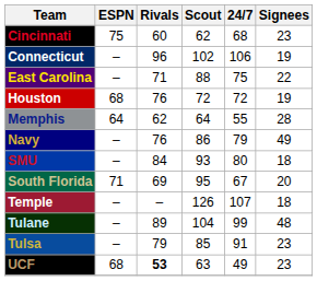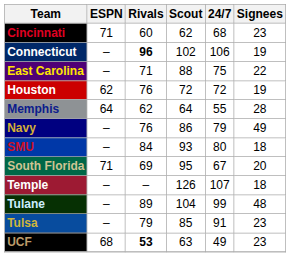 <table class="wikitable sortable">
 <tr>
 <th>Team</th>
 <th>ESPN</th>
 <th>Rivals</th>
 <th>Scout</th>
 <th>24/7</th>
 <th>Signees</th>
 </tr>
 <tr>
 <td style="background:#000000; color:#e00122;"><strong>Cincinnati</strong></td>
-<td style="text-align:center; background:white">75</td>
+<td style="text-align:center; background:white">71</td>
 <td style="text-align:center; background:white">60</td>
 <td style="text-align:center; background:white">62</td>
 <td style="text-align:center; background:white">68</td>
 <td style="text-align:center; background:white">23</td>
 </tr>
 <tr>
 <td style="background:#002868; color:white;"><strong>Connecticut</strong></td>
 <td style="text-align:center; background:white" data-sort-value=76>–</td>
-<td style="text-align:center; background:white">96</td>
+<td style="text-align:center; background:white"><strong>96</strong></td>
 <td style="text-align:center; background:white">102</td>
 <td style="text-align:center; background:white">106</td>
 <td style="text-align:center; background:white">19</td>
 </tr>
 <tr>
 <td style="background:#4F0076; color:#FFE600;"><strong>East Carolina</strong></td>
 <td style="text-align:center; background:white" data-sort-value=76>–</td>
 <td style="text-align:center; background:white">71</td>
 <td style="text-align:center; background:white">88</td>
 <td style="text-align:center; background:white">75</td>
 <td style="text-align:center; background:white">22</td>
 </tr>
 <tr>
 <td style="background:#CC0000; color:white;"><strong>Houston</strong></td>
-<td style="text-align:center; background:white">68</td>
+<td style="text-align:center; background:white">62</td>
 <td style="text-align:center; background:white">76</td>
 <td style="text-align:center; background:white">72</td>
 <td style="text-align:center; background:white">72</td>
 <td style="text-align:center; background:white">19</td>
 </tr>
 <tr>
 <td style="background:#8E9295; color:#0C1C8C;"><strong>Memphis</strong></td>
 <td style="text-align:center; background:white">64</td>
 <td style="text-align:center; background:white">62</td>
 <td style="text-align:center; background:white">64</td>
 <td style="text-align:center; background:white">55</td>
 <td style="text-align:center; background:white">28</td>
 </tr>
 <tr>
 <td style="background:#000080; color:#D4AF37;"><strong>Navy</strong></td>
 <td style="text-align:center; background:white" data-sort-value=76>–</td>
 <td style="text-align:center; background:white">76</td>
 <td style="text-align:center; background:white">86</td>
 <td style="text-align:center; background:white">79</td>
 <td style="text-align:center; background:white">49</td>
 </tr>
 <tr>
 <td style="background:#0038A8; color:#CE1126;"><strong>SMU</strong></td>
 <td style="text-align:center; background:white" data-sort-value=76>–</td>
 <td style="text-align:center; background:white">84</td>
 <td style="text-align:center; background:white">93</td>
 <td style="text-align:center; background:white">80</td>
 <td style="text-align:center; background:white">18</td>
 </tr>
 <tr>
 <td style="background:#006747; color:#CFC493;"><strong>South Florida</strong></td>
 <td style="text-align:center; background:white">71</td>
 <td style="text-align:center; background:white">69</td>
 <td style="text-align:center; background:white">95</td>
 <td style="text-align:center; background:white">67</td>
 <td style="text-align:center; background:white">20</td>
 </tr>
 <tr>
 <td style="background:#9D1A33; color:white;"><strong>Temple</strong></td>
 <td style="text-align:center; background:white" data-sort-value=76>–</td>
 <td style="text-align:center; background:white" data-sort-value=101>–</td>
 <td style="text-align:center; background:white">126</td>
 <td style="text-align:center; background:white">107</td>
 <td style="text-align:center; background:white">18</td>
 </tr>
 <tr>
 <td style="background:#063003; color:#CCEEFF;"><strong>Tulane</strong></td>
 <td style="text-align:center; background:white" data-sort-value=76>–</td>
 <td style="text-align:center; background:white">89</td>
 <td style="text-align:center; background:white">104</td>
 <td style="text-align:center; background:white">99</td>
 <td style="text-align:center; background:white">48</td>
 </tr>
 <tr>
 <td style="background:#084c9e; color:#CFB53B;"><strong>Tulsa</strong></td>
 <td style="text-align:center; background:white" data-sort-value=76>–</td>
 <td style="text-align:center; background:white">79</td>
 <td style="text-align:center; background:white">85</td>
 <td style="text-align:center; background:white">91</td>
 <td style="text-align:center; background:white">23</td>
 </tr>
 <tr>
 <td style="background:#000000; color:#BC9B6A;"><strong>UCF</strong></td>
 <td style="text-align:center; background:white">68</td>
 <td style="text-align:center; background:white"><strong>53</strong></td>
 <td style="text-align:center; background:white">63</td>
 <td style="text-align:center; background:white">49</td>
 <td style="text-align:center; background:white">23</td>
 </tr>
 <tr>
 </tr>
 </table>
